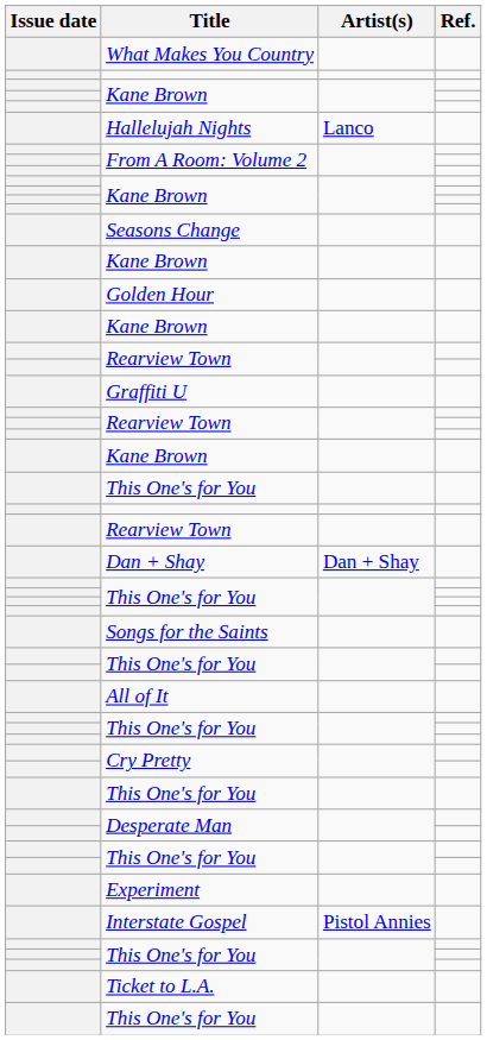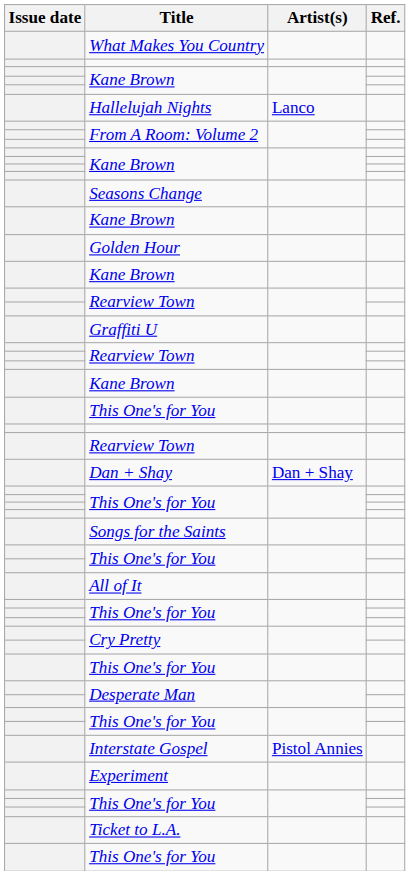 <table class="wikitable sortable plainrowheaders">
 <tr>
 <th scope=col>Issue date</th>
 <th scope=col>Title</th>
 <th scope=col>Artist(s)</th>
 <th scope=col class=unsortable>Ref.</th>
 </tr>
 <tr>
 <th scope=row></th>
 <td><em><a href='#'>What Makes You Country</a></em></td>
 <td></td>
 <td align=center></td>
 </tr>
 <tr>
 <th scope=row></th>
 <td><em></em></td>
 <td></td>
 <td align=center></td>
 </tr>
 <tr>
 <th scope=row></th>
 <td rowspan="3"><em><a href='#'>Kane Brown</a></em></td>
 <td rowspan="3"></td>
 <td align=center></td>
 </tr>
 <tr>
 <th scope=row></th>
 <td align=center></td>
 </tr>
 <tr>
 <th scope=row></th>
 <td align=center></td>
 </tr>
 <tr>
 <th scope=row></th>
 <td><em><a href='#'>Hallelujah Nights</a></em></td>
 <td><a href='#'>Lanco</a></td>
 <td align=center></td>
 </tr>
 <tr>
 <th scope=row></th>
 <td rowspan="3"><em><a href='#'>From A Room: Volume 2</a></em></td>
 <td rowspan="3"></td>
 <td align=center></td>
 </tr>
 <tr>
 <th scope=row></th>
 <td align=center></td>
 </tr>
 <tr>
 <th scope=row></th>
 <td align=center></td>
 </tr>
 <tr>
 <th scope=row></th>
 <td rowspan="4"><em><a href='#'>Kane Brown</a></em></td>
 <td rowspan="4"></td>
 <td align=center></td>
 </tr>
 <tr>
 <th scope=row></th>
 <td align=center></td>
 </tr>
 <tr>
 <th scope=row></th>
 <td align=center></td>
 </tr>
 <tr>
 <th scope=row></th>
 <td align=center></td>
 </tr>
 <tr>
 <th scope=row></th>
 <td><em><a href='#'>Seasons Change</a></em></td>
 <td></td>
 <td align=center></td>
 </tr>
 <tr>
 <th scope=row></th>
 <td><em><a href='#'>Kane Brown</a></em></td>
 <td></td>
 <td align=center></td>
 </tr>
 <tr>
 <th scope=row></th>
 <td><em><a href='#'>Golden Hour</a></em></td>
 <td></td>
 <td align=center></td>
 </tr>
 <tr>
 <th scope=row></th>
 <td><em><a href='#'>Kane Brown</a></em></td>
 <td></td>
 <td align=center></td>
 </tr>
 <tr>
 <th scope=row></th>
 <td rowspan="2"><em><a href='#'>Rearview Town</a></em></td>
 <td rowspan="2"></td>
 <td align=center></td>
 </tr>
 <tr>
 <th scope=row></th>
 <td align=center></td>
 </tr>
 <tr>
 <th scope=row></th>
 <td><em><a href='#'>Graffiti U</a></em></td>
 <td></td>
 <td align=center></td>
 </tr>
 <tr>
 <th scope=row></th>
 <td rowspan="3"><em><a href='#'>Rearview Town</a></em></td>
 <td rowspan="3"></td>
 <td align=center></td>
 </tr>
 <tr>
 <th scope=row></th>
 <td align=center></td>
 </tr>
 <tr>
 <th scope=row></th>
 <td align=center></td>
 </tr>
 <tr>
 <th scope=row></th>
 <td><em><a href='#'>Kane Brown</a></em></td>
 <td></td>
 <td align=center></td>
 </tr>
 <tr>
 <th scope=row></th>
 <td><em><a href='#'>This One's for You</a></em></td>
 <td></td>
 <td align=center></td>
 </tr>
 <tr>
 <th scope=row></th>
 <td><em></em></td>
 <td></td>
 <td align=center></td>
 </tr>
 <tr>
 <th scope=row></th>
 <td><em><a href='#'>Rearview Town</a></em></td>
 <td></td>
 <td align=center></td>
 </tr>
 <tr>
 <th scope=row></th>
 <td><em><a href='#'>Dan + Shay</a></em></td>
 <td><a href='#'>Dan + Shay</a></td>
 <td align=center></td>
 </tr>
 <tr>
 <th scope=row></th>
 <td rowspan="4"><em><a href='#'>This One's for You</a></em></td>
 <td rowspan="4"></td>
 <td align=center></td>
 </tr>
 <tr>
 <th scope=row></th>
 <td align=center></td>
 </tr>
 <tr>
 <th scope=row></th>
 <td align=center></td>
 </tr>
 <tr>
 <th scope=row></th>
 <td align=center></td>
 </tr>
 <tr>
 <th scope=row></th>
 <td><em><a href='#'>Songs for the Saints</a></em></td>
 <td></td>
 <td align=center></td>
 </tr>
 <tr>
 <th scope=row></th>
 <td rowspan="2"><em><a href='#'>This One's for You</a></em></td>
 <td rowspan="2"></td>
 <td align=center></td>
 </tr>
 <tr>
 <th scope=row></th>
 <td align=center></td>
 </tr>
 <tr>
 <th scope=row></th>
 <td><em><a href='#'>All of It</a></em></td>
 <td></td>
 <td align=center></td>
 </tr>
 <tr>
 <th scope=row></th>
 <td rowspan="3"><em><a href='#'>This One's for You</a></em></td>
 <td rowspan="3"></td>
 <td align=center></td>
 </tr>
 <tr>
 <th scope=row></th>
 <td align=center></td>
 </tr>
 <tr>
 <th scope=row></th>
 <td align=center></td>
 </tr>
 <tr>
 <th scope=row></th>
 <td rowspan="2"><em><a href='#'>Cry Pretty</a></em></td>
 <td rowspan="2"></td>
 <td align=center></td>
 </tr>
 <tr>
 <th scope=row></th>
 <td align=center></td>
 </tr>
 <tr>
 <th scope=row></th>
 <td><em><a href='#'>This One's for You</a></em></td>
 <td></td>
 <td align=center></td>
 </tr>
 <tr>
 <th scope=row></th>
 <td rowspan="2"><em><a href='#'>Desperate Man</a></em></td>
 <td rowspan="2"></td>
 <td align=center></td>
 </tr>
 <tr>
 <th scope=row></th>
 <td align=center></td>
 </tr>
 <tr>
 <th scope=row></th>
 <td rowspan="2"><em><a href='#'>This One's for You</a></em></td>
 <td rowspan="2"></td>
 <td align=center></td>
 </tr>
 <tr>
 <th scope=row></th>
 <td align=center></td>
 </tr>
 <tr>
 <th scope=row></th>
-<td><em><a href='#'>Experiment</a></em></td>
-<td></td>
+<td><em><a href='#'>Interstate Gospel</a></em></td>
+<td><a href='#'>Pistol Annies</a></td>
 <td align=center></td>
 </tr>
 <tr>
 <th scope=row></th>
-<td><em><a href='#'>Interstate Gospel</a></em></td>
-<td><a href='#'>Pistol Annies</a></td>
+<td><em><a href='#'>Experiment</a></em></td>
+<td></td>
 <td align=center></td>
 </tr>
 <tr>
 <th scope=row></th>
 <td rowspan="3"><em><a href='#'>This One's for You</a></em></td>
 <td rowspan="3"></td>
 <td align=center></td>
 </tr>
 <tr>
 <th scope=row></th>
 <td align=center></td>
 </tr>
 <tr>
 <th scope=row></th>
 <td align=center></td>
 </tr>
 <tr>
 <th scope=row></th>
 <td><em><a href='#'>Ticket to L.A.</a></em></td>
 <td></td>
 <td align=center></td>
 </tr>
 <tr>
 <th scope=row></th>
 <td><em><a href='#'>This One's for You</a></em></td>
 <td></td>
 <td align=center></td>
 </tr>
 </table>
